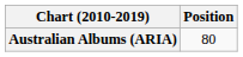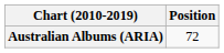 <table class="wikitable plainrowheaders" style="text-align:center">
 <tr>
 <th scope="col">Chart (2010-2019)</th>
 <th scope="col">Position</th>
 </tr>
 <tr>
 <th scope="row">Australian Albums (ARIA)</th>
-<td>80</td>
+<td>72</td>
 </tr>
 </table>
